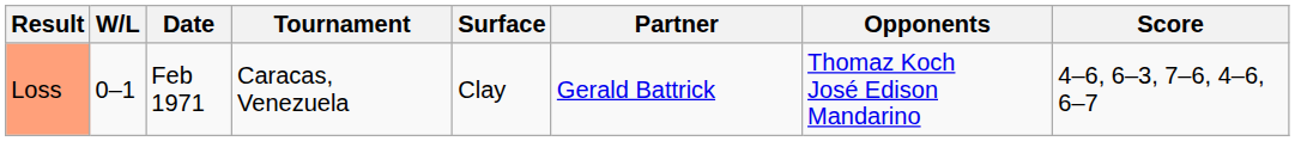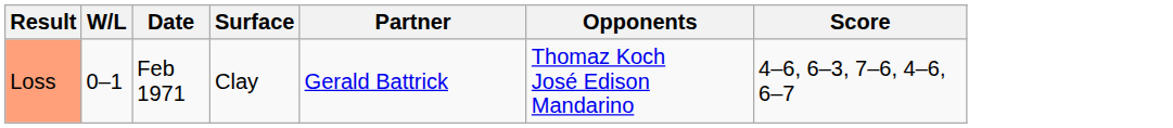 <table class="sortable wikitable">
 <tr>
 <th style="width:40px">Result</th>
 <th style="width:30px" class="unsortable">W/L</th>
 <th style="width:50px">Date</th>
-<th style="width:140px">Tournament</th>
 <th style="width:50px">Surface</th>
 <th style="width:160px">Partner</th>
 <th style="width:160px">Opponents</th>
 <th style="width:150px" class="unsortable">Score</th>
 </tr>
 <tr>
 <td style="background:#ffa07a;">Loss</td>
 <td>0–1</td>
 <td>Feb 1971</td>
-<td>Caracas, Venezuela</td>
 <td>Clay</td>
 <td> <a href='#'>Gerald Battrick</a></td>
 <td> <a href='#'>Thomaz Koch</a> <br>  <a href='#'>José Edison Mandarino</a></td>
 <td>4–6, 6–3, 7–6, 4–6, 6–7</td>
 </tr>
 </table>
